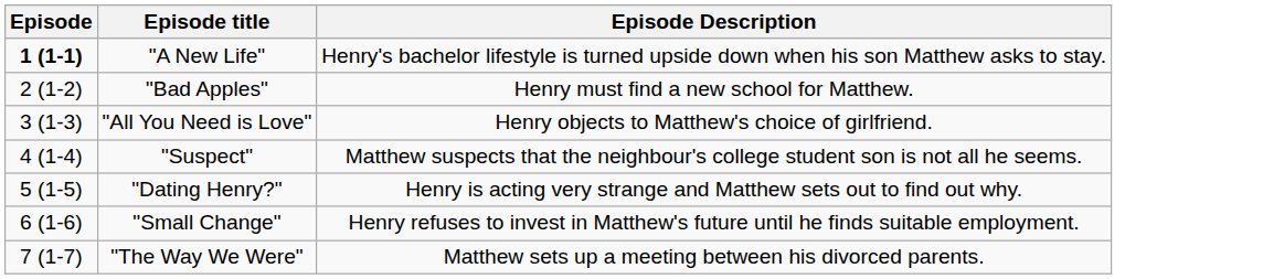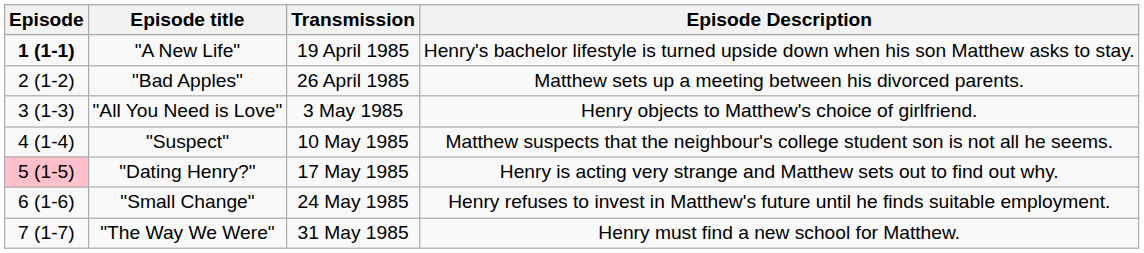 <table class="wikitable" style="text-align: center;">
 <tr bgcolor="#CCCCCC">
 <th>Episode</th>
 <th>Episode title</th>
+<th>Transmission</th>
 <th>Episode Description</th>
 </tr>
 <tr>
 <td><strong>1  (1-1)</strong></td>
 <td>"A New Life"</td>
+<td>19 April 1985</td>
 <td>Henry's bachelor lifestyle is turned upside down when his son Matthew asks to stay.</td>
 </tr>
 <tr>
 <td>2  (1-2)</td>
 <td>"Bad Apples"</td>
-<td>Henry must find a new school for Matthew.</td>
+<td>26 April 1985</td>
+<td>Matthew sets up a meeting between his divorced parents.</td>
 </tr>
 <tr>
 <td>3  (1-3)</td>
 <td>"All You Need is Love"</td>
+<td>3 May 1985</td>
 <td>Henry objects to Matthew's choice of girlfriend.</td>
 </tr>
 <tr>
 <td>4  (1-4)</td>
 <td>"Suspect"</td>
+<td>10 May 1985</td>
 <td>Matthew suspects that the neighbour's college student son is not all he seems.</td>
 </tr>
 <tr>
-<td>5  (1-5)</td>
+<td style="background: pink;">5  (1-5)</td>
 <td>"Dating Henry?"</td>
+<td>17 May 1985</td>
 <td>Henry is acting very strange and Matthew sets out to find out why.</td>
 </tr>
 <tr>
 <td>6  (1-6)</td>
 <td>"Small Change"</td>
+<td>24 May 1985</td>
 <td>Henry refuses to invest in Matthew's future until he finds suitable employment.</td>
 </tr>
 <tr>
 <td>7  (1-7)</td>
 <td>"The Way We Were"</td>
-<td>Matthew sets up a meeting between his divorced parents.</td>
+<td>31 May 1985</td>
+<td>Henry must find a new school for Matthew.</td>
 </tr>
 </table>
